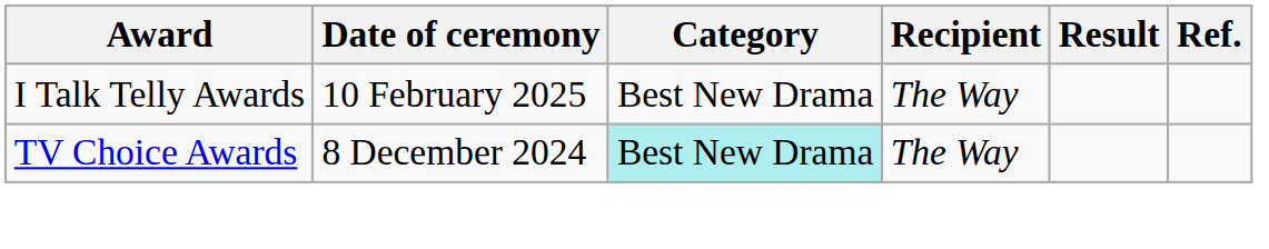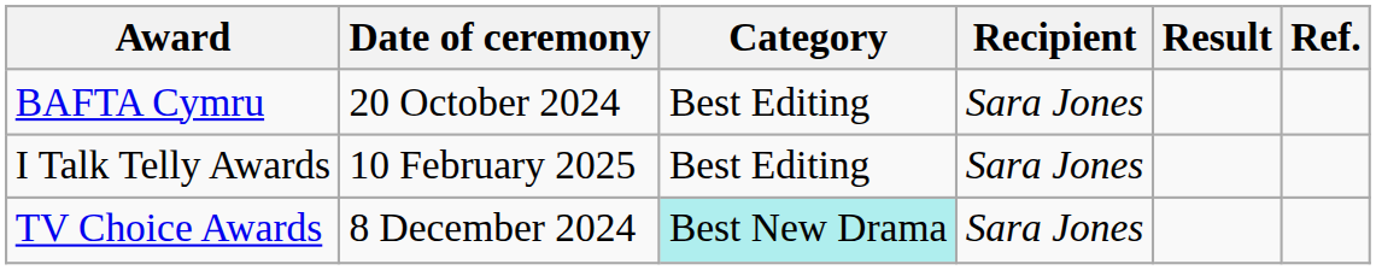 <table class="wikitable">
 <tr>
 <th>Award</th>
 <th>Date of ceremony</th>
 <th>Category</th>
 <th>Recipient</th>
 <th>Result</th>
 <th>Ref.</th>
 </tr>
 <tr>
+<td><a href='#'>BAFTA Cymru</a></td>
+<td>20 October 2024</td>
+<td>Best Editing</td>
+<td><em>Sara Jones</em></td>
+<td></td>
+<td></td>
+</tr>
+<tr>
 <td>I Talk Telly Awards</td>
 <td>10 February 2025</td>
-<td>Best New Drama</td>
-<td><em>The Way</em></td>
+<td>Best Editing</td>
+<td><em>Sara Jones</em></td>
 <td></td>
 <td></td>
 </tr>
 <tr>
 <td><a href='#'>TV Choice Awards</a></td>
 <td>8 December 2024</td>
 <td style="background: paleturquoise;">Best New Drama</td>
-<td><em>The Way</em></td>
+<td><em>Sara Jones</em></td>
 <td></td>
 <td></td>
 </tr>
 </table>
